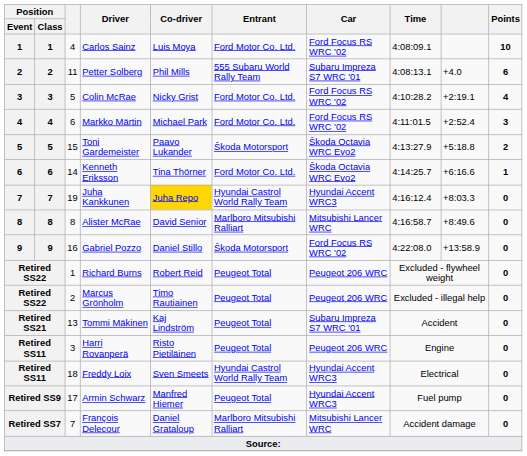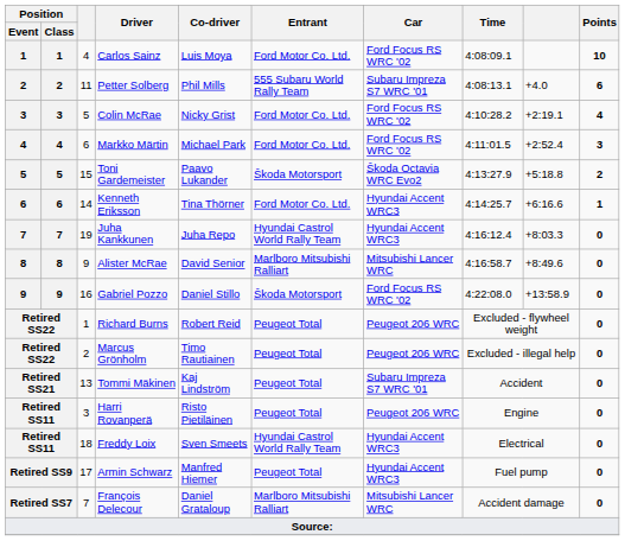 <table class="wikitable" width=85% style="font-size: 85%;">
 <tr>
 <th colspan="2">Position</th>
 <th rowspan="2"></th>
 <th rowspan="2">Driver</th>
 <th rowspan="2">Co-driver</th>
 <th rowspan="2">Entrant</th>
 <th rowspan="2">Car</th>
 <th rowspan="2">Time</th>
 <th rowspan="2"></th>
 <th rowspan="2">Points</th>
 </tr>
 <tr>
 <th>Event</th>
 <th>Class</th>
 </tr>
 <tr>
 <th>1</th>
 <th>1</th>
 <td align="center">4</td>
 <td> <a href='#'>Carlos Sainz</a></td>
 <td> <a href='#'>Luis Moya</a></td>
 <td> <a href='#'>Ford Motor Co. Ltd.</a></td>
 <td><a href='#'>Ford Focus RS WRC '02</a></td>
 <td>4:08:09.1</td>
 <td></td>
 <td align="center"><strong>10</strong></td>
 </tr>
 <tr>
 <th>2</th>
 <th>2</th>
 <td align="center">11</td>
 <td> <a href='#'>Petter Solberg</a></td>
 <td> <a href='#'>Phil Mills</a></td>
 <td> <a href='#'>555 Subaru World Rally Team</a></td>
 <td><a href='#'>Subaru Impreza S7 WRC '01</a></td>
 <td>4:08:13.1</td>
 <td>+4.0</td>
 <td align="center"><strong>6</strong></td>
 </tr>
 <tr>
 <th>3</th>
 <th>3</th>
 <td align="center">5</td>
 <td> <a href='#'>Colin McRae</a></td>
 <td> <a href='#'>Nicky Grist</a></td>
 <td> <a href='#'>Ford Motor Co. Ltd.</a></td>
 <td><a href='#'>Ford Focus RS WRC '02</a></td>
 <td>4:10:28.2</td>
 <td>+2:19.1</td>
 <td align="center"><strong>4</strong></td>
 </tr>
 <tr>
 <th>4</th>
 <th>4</th>
 <td align="center">6</td>
 <td> <a href='#'>Markko Märtin</a></td>
 <td> <a href='#'>Michael Park</a></td>
 <td> <a href='#'>Ford Motor Co. Ltd.</a></td>
 <td><a href='#'>Ford Focus RS WRC '02</a></td>
 <td>4:11:01.5</td>
 <td>+2:52.4</td>
 <td align="center"><strong>3</strong></td>
 </tr>
 <tr>
 <th>5</th>
 <th>5</th>
 <td align="center">15</td>
 <td> <a href='#'>Toni Gardemeister</a></td>
 <td> <a href='#'>Paavo Lukander</a></td>
 <td> <a href='#'>Škoda Motorsport</a></td>
 <td><a href='#'>Škoda Octavia WRC Evo2</a></td>
 <td>4:13:27.9</td>
 <td>+5:18.8</td>
 <td align="center"><strong>2</strong></td>
 </tr>
 <tr>
 <th>6</th>
 <th>6</th>
 <td align="center">14</td>
 <td> <a href='#'>Kenneth Eriksson</a></td>
 <td> <a href='#'>Tina Thörner</a></td>
 <td> <a href='#'>Ford Motor Co. Ltd.</a></td>
-<td><a href='#'>Škoda Octavia WRC Evo2</a></td>
+<td><a href='#'>Hyundai Accent WRC3</a></td>
 <td>4:14:25.7</td>
 <td>+6:16.6</td>
 <td align="center"><strong>1</strong></td>
 </tr>
 <tr>
 <th>7</th>
 <th>7</th>
 <td align="center">19</td>
 <td> <a href='#'>Juha Kankkunen</a></td>
-<td style="background: gold;"> <a href='#'>Juha Repo</a></td>
+<td> <a href='#'>Juha Repo</a></td>
 <td> <a href='#'>Hyundai Castrol World Rally Team</a></td>
 <td><a href='#'>Hyundai Accent WRC3</a></td>
 <td>4:16:12.4</td>
 <td>+8:03.3</td>
 <td align="center"><strong>0</strong></td>
 </tr>
 <tr>
 <th>8</th>
 <th>8</th>
-<td align="center">8</td>
+<td align="center">9</td>
 <td> <a href='#'>Alister McRae</a></td>
 <td> <a href='#'>David Senior</a></td>
 <td> <a href='#'>Marlboro Mitsubishi Ralliart</a></td>
 <td><a href='#'>Mitsubishi Lancer WRC</a></td>
 <td>4:16:58.7</td>
 <td>+8:49.6</td>
 <td align="center"><strong>0</strong></td>
 </tr>
 <tr>
 <th>9</th>
 <th>9</th>
 <td align="center">16</td>
 <td> <a href='#'>Gabriel Pozzo</a></td>
 <td> <a href='#'>Daniel Stillo</a></td>
 <td> <a href='#'>Škoda Motorsport</a></td>
 <td><a href='#'>Ford Focus RS WRC '02</a></td>
 <td>4:22:08.0</td>
 <td>+13:58.9</td>
 <td align="center"><strong>0</strong></td>
 </tr>
 <tr>
 <th colspan="2">Retired SS22</th>
 <td align="center">1</td>
 <td> <a href='#'>Richard Burns</a></td>
 <td> <a href='#'>Robert Reid</a></td>
 <td> <a href='#'>Peugeot Total</a></td>
 <td><a href='#'>Peugeot 206 WRC</a></td>
 <td align="center" colspan="2">Excluded - flywheel weight</td>
 <td align="center"><strong>0</strong></td>
 </tr>
 <tr>
 <th colspan="2">Retired SS22</th>
 <td align="center">2</td>
 <td> <a href='#'>Marcus Grönholm</a></td>
 <td> <a href='#'>Timo Rautiainen</a></td>
 <td> <a href='#'>Peugeot Total</a></td>
 <td><a href='#'>Peugeot 206 WRC</a></td>
 <td align="center" colspan="2">Excluded - illegal help</td>
 <td align="center"><strong>0</strong></td>
 </tr>
 <tr>
 <th colspan="2">Retired SS21</th>
 <td align="center">13</td>
 <td> <a href='#'>Tommi Mäkinen</a></td>
 <td> <a href='#'>Kaj Lindström</a></td>
 <td> <a href='#'>Peugeot Total</a></td>
 <td><a href='#'>Subaru Impreza S7 WRC '01</a></td>
 <td align="center" colspan="2">Accident</td>
 <td align="center"><strong>0</strong></td>
 </tr>
 <tr>
 <th colspan="2">Retired SS11</th>
 <td align="center">3</td>
 <td> <a href='#'>Harri Rovanperä</a></td>
 <td> <a href='#'>Risto Pietiläinen</a></td>
 <td> <a href='#'>Peugeot Total</a></td>
 <td><a href='#'>Peugeot 206 WRC</a></td>
 <td align="center" colspan="2">Engine</td>
 <td align="center"><strong>0</strong></td>
 </tr>
 <tr>
 <th colspan="2">Retired SS11</th>
 <td align="center">18</td>
 <td> <a href='#'>Freddy Loix</a></td>
 <td> <a href='#'>Sven Smeets</a></td>
 <td> <a href='#'>Hyundai Castrol World Rally Team</a></td>
 <td><a href='#'>Hyundai Accent WRC3</a></td>
 <td align="center" colspan="2">Electrical</td>
 <td align="center"><strong>0</strong></td>
 </tr>
 <tr>
 <th colspan="2">Retired SS9</th>
 <td align="center">17</td>
 <td> <a href='#'>Armin Schwarz</a></td>
 <td> <a href='#'>Manfred Hiemer</a></td>
 <td> <a href='#'>Peugeot Total</a></td>
 <td><a href='#'>Hyundai Accent WRC3</a></td>
 <td align="center" colspan="2">Fuel pump</td>
 <td align="center"><strong>0</strong></td>
 </tr>
 <tr>
 <th colspan="2">Retired SS7</th>
 <td align="center">7</td>
 <td> <a href='#'>François Delecour</a></td>
 <td> <a href='#'>Daniel Grataloup</a></td>
 <td> <a href='#'>Marlboro Mitsubishi Ralliart</a></td>
 <td><a href='#'>Mitsubishi Lancer WRC</a></td>
 <td align="center" colspan="2">Accident damage</td>
 <td align="center"><strong>0</strong></td>
 </tr>
 <tr>
 <td style="background-color:#EAECF0; text-align:center" colspan="10"><strong>Source:</strong></td>
 </tr>
 <tr>
 </tr>
 </table>
